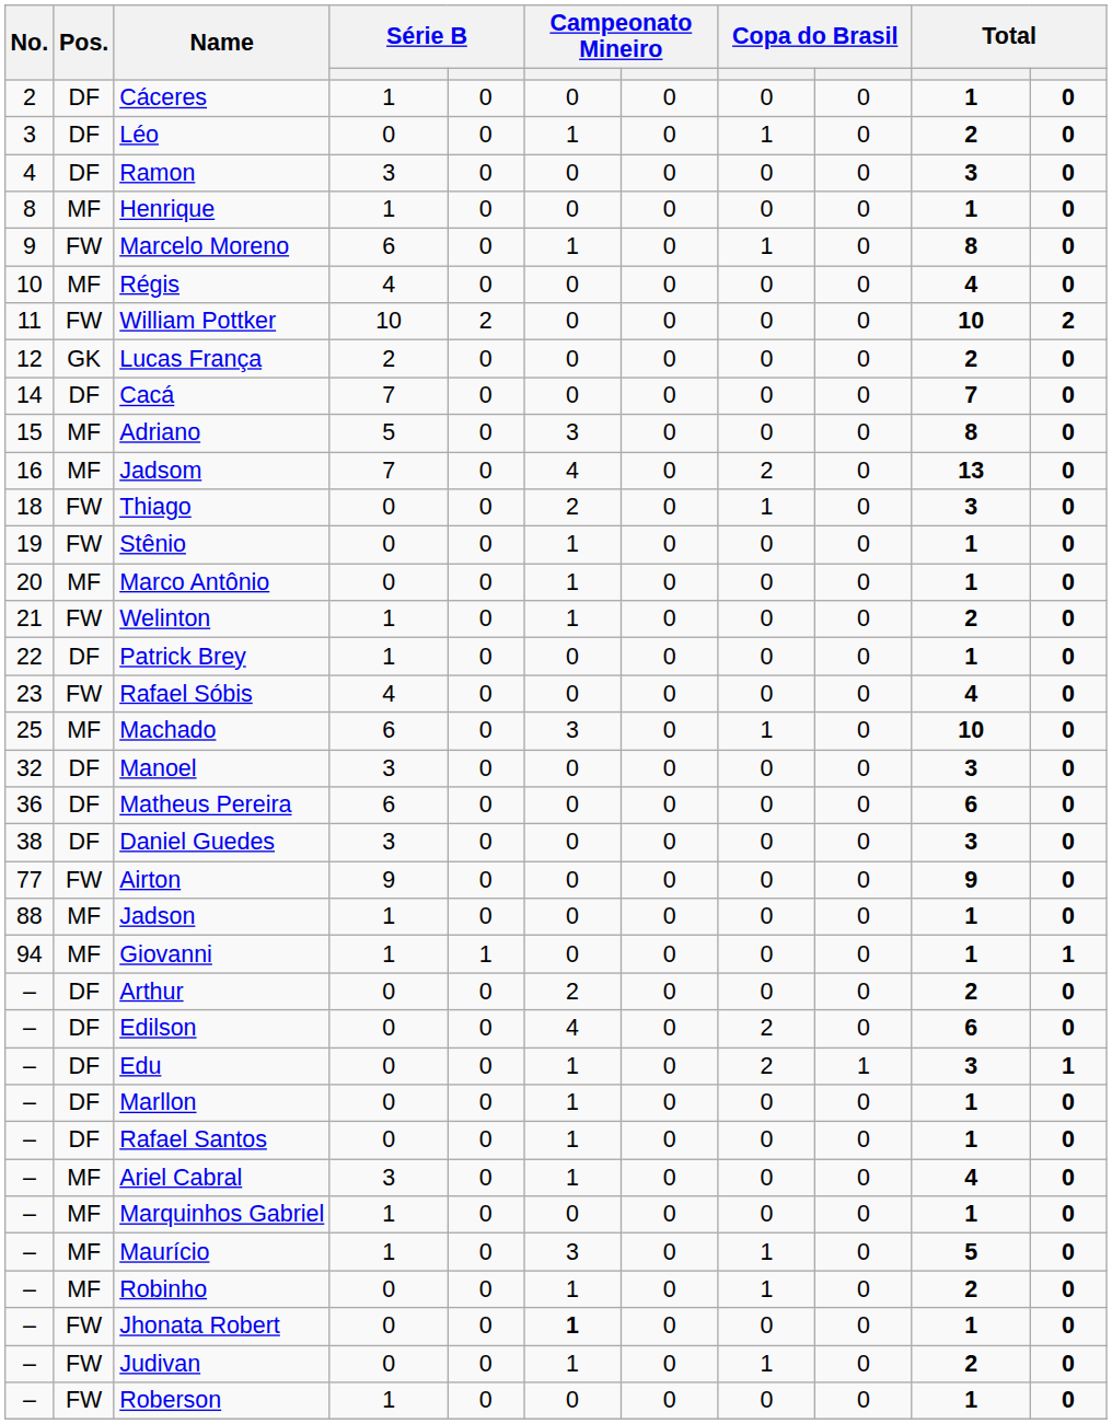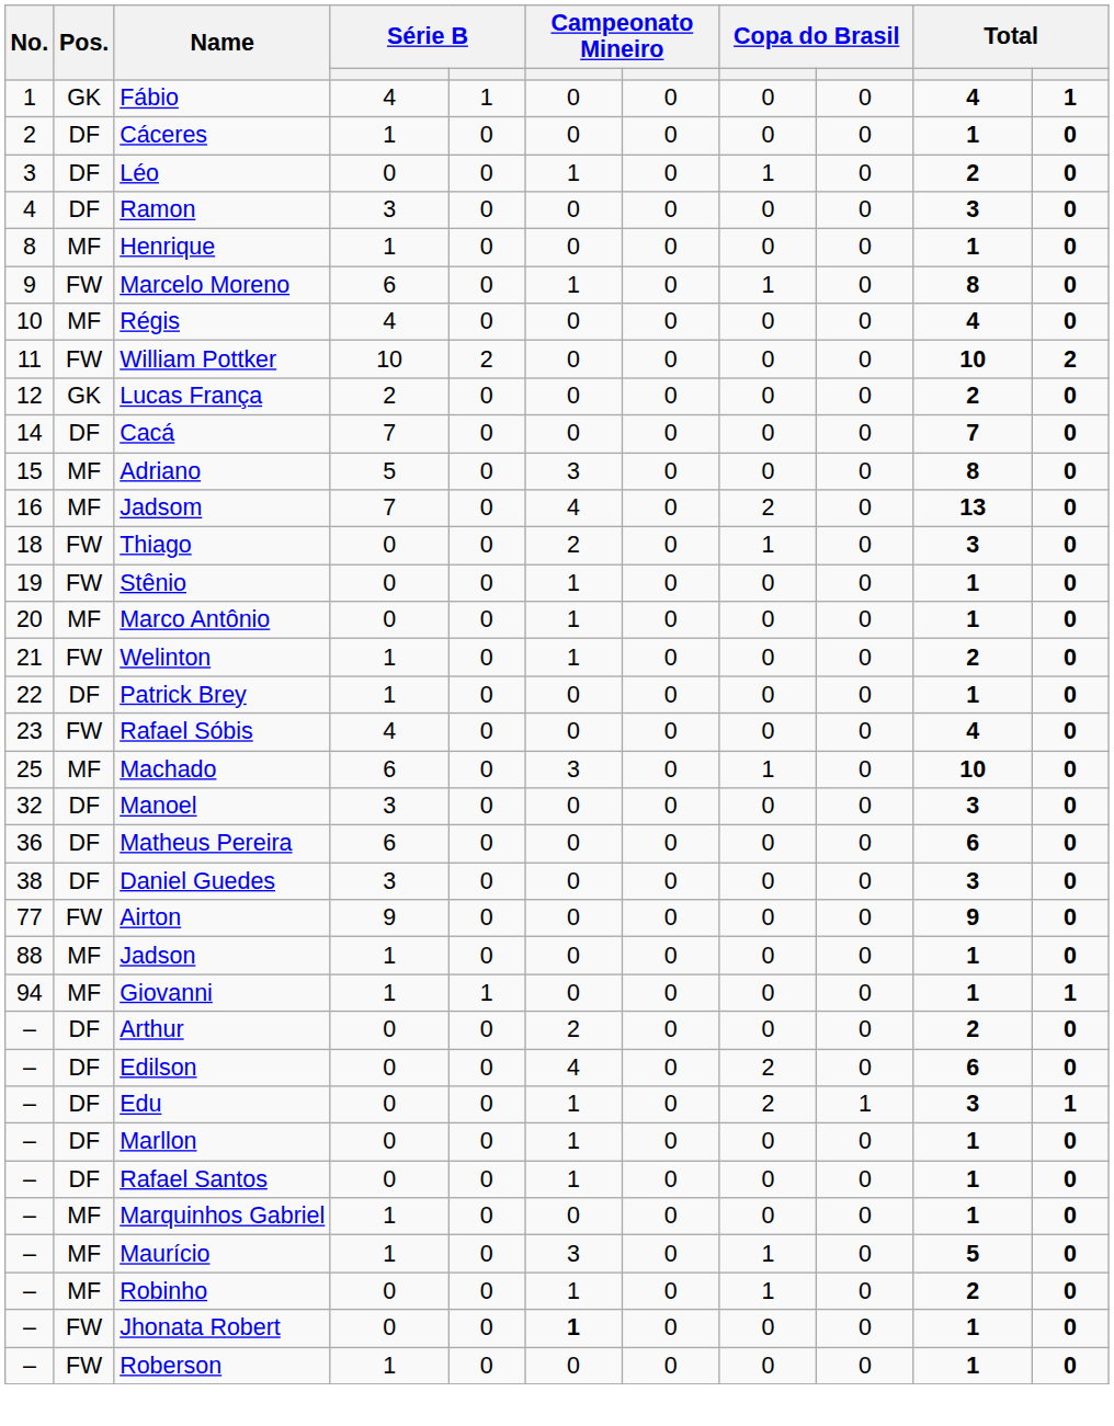 <table class="wikitable sortable" style="text-align: center;">
 <tr>
 <th rowspan="2">No.</th>
 <th rowspan="2">Pos.</th>
 <th rowspan="2">Name</th>
 <th colspan="2" width=125><a href='#'>Série B</a></th>
 <th colspan="2" width=125><a href='#'>Campeonato Mineiro</a></th>
 <th colspan="2" width=125><a href='#'>Copa do Brasil</a></th>
 <th colspan="2" width=125>Total</th>
 </tr>
 <tr>
 <th></th>
 <th></th>
 <th></th>
 <th></th>
 <th></th>
 <th></th>
 <th></th>
 <th></th>
+</tr>
+<tr>
+<td>1</td>
+<td>GK</td>
+<td align="left"> <a href='#'>Fábio</a></td>
+<td>4</td>
+<td>1</td>
+<td>0</td>
+<td>0</td>
+<td>0</td>
+<td>0</td>
+<td><strong>4</strong></td>
+<td><strong>1</strong></td>
 </tr>
 <tr>
 <td>2</td>
 <td>DF</td>
 <td align="left"> <a href='#'>Cáceres</a></td>
 <td>1</td>
 <td>0</td>
 <td>0</td>
 <td>0</td>
 <td>0</td>
 <td>0</td>
 <td><strong>1</strong></td>
 <td><strong>0</strong></td>
 </tr>
 <tr>
 <td>3</td>
 <td>DF</td>
 <td align="left"> <a href='#'>Léo</a></td>
 <td>0</td>
 <td>0</td>
 <td>1</td>
 <td>0</td>
 <td>1</td>
 <td>0</td>
 <td><strong>2</strong></td>
 <td><strong>0</strong></td>
 </tr>
 <tr>
 <td>4</td>
 <td>DF</td>
 <td align="left"> <a href='#'>Ramon</a></td>
 <td>3</td>
 <td>0</td>
 <td>0</td>
 <td>0</td>
 <td>0</td>
 <td>0</td>
 <td><strong>3</strong></td>
 <td><strong>0</strong></td>
 </tr>
 <tr>
 <td>8</td>
 <td>MF</td>
 <td align="left"> <a href='#'>Henrique</a></td>
 <td>1</td>
 <td>0</td>
 <td>0</td>
 <td>0</td>
 <td>0</td>
 <td>0</td>
 <td><strong>1</strong></td>
 <td><strong>0</strong></td>
 </tr>
 <tr>
 <td>9</td>
 <td>FW</td>
 <td align="left"> <a href='#'>Marcelo Moreno</a></td>
 <td>6</td>
 <td>0</td>
 <td>1</td>
 <td>0</td>
 <td>1</td>
 <td>0</td>
 <td><strong>8</strong></td>
 <td><strong>0</strong></td>
 </tr>
 <tr>
 <td>10</td>
 <td>MF</td>
 <td align="left"> <a href='#'>Régis</a></td>
 <td>4</td>
 <td>0</td>
 <td>0</td>
 <td>0</td>
 <td>0</td>
 <td>0</td>
 <td><strong>4</strong></td>
 <td><strong>0</strong></td>
 </tr>
 <tr>
 <td>11</td>
 <td>FW</td>
 <td align="left"> <a href='#'>William Pottker</a></td>
 <td>10</td>
 <td>2</td>
 <td>0</td>
 <td>0</td>
 <td>0</td>
 <td>0</td>
 <td><strong>10</strong></td>
 <td><strong>2</strong></td>
 </tr>
 <tr>
 <td>12</td>
 <td>GK</td>
 <td align="left"> <a href='#'>Lucas França</a></td>
 <td>2</td>
 <td>0</td>
 <td>0</td>
 <td>0</td>
 <td>0</td>
 <td>0</td>
 <td><strong>2</strong></td>
 <td><strong>0</strong></td>
 </tr>
 <tr>
 <td>14</td>
 <td>DF</td>
 <td align="left"> <a href='#'>Cacá</a></td>
 <td>7</td>
 <td>0</td>
 <td>0</td>
 <td>0</td>
 <td>0</td>
 <td>0</td>
 <td><strong>7</strong></td>
 <td><strong>0</strong></td>
 </tr>
 <tr>
 <td>15</td>
 <td>MF</td>
 <td align="left"> <a href='#'>Adriano</a></td>
 <td>5</td>
 <td>0</td>
 <td>3</td>
 <td>0</td>
 <td>0</td>
 <td>0</td>
 <td><strong>8</strong></td>
 <td><strong>0</strong></td>
 </tr>
 <tr>
 <td>16</td>
 <td>MF</td>
 <td align="left"> <a href='#'>Jadsom</a></td>
 <td>7</td>
 <td>0</td>
 <td>4</td>
 <td>0</td>
 <td>2</td>
 <td>0</td>
 <td><strong>13</strong></td>
 <td><strong>0</strong></td>
 </tr>
 <tr>
 <td>18</td>
 <td>FW</td>
 <td align="left"> <a href='#'>Thiago</a></td>
 <td>0</td>
 <td>0</td>
 <td>2</td>
 <td>0</td>
 <td>1</td>
 <td>0</td>
 <td><strong>3</strong></td>
 <td><strong>0</strong></td>
 </tr>
 <tr>
 <td>19</td>
 <td>FW</td>
 <td align="left"> <a href='#'>Stênio</a></td>
 <td>0</td>
 <td>0</td>
 <td>1</td>
 <td>0</td>
 <td>0</td>
 <td>0</td>
 <td><strong>1</strong></td>
 <td><strong>0</strong></td>
 </tr>
 <tr>
 <td>20</td>
 <td>MF</td>
 <td align="left"> <a href='#'>Marco Antônio</a></td>
 <td>0</td>
 <td>0</td>
 <td>1</td>
 <td>0</td>
 <td>0</td>
 <td>0</td>
 <td><strong>1</strong></td>
 <td><strong>0</strong></td>
 </tr>
 <tr>
 <td>21</td>
 <td>FW</td>
 <td align="left"> <a href='#'>Welinton</a></td>
 <td>1</td>
 <td>0</td>
 <td>1</td>
 <td>0</td>
 <td>0</td>
 <td>0</td>
 <td><strong>2</strong></td>
 <td><strong>0</strong></td>
 </tr>
 <tr>
 <td>22</td>
 <td>DF</td>
 <td align="left"> <a href='#'>Patrick Brey</a></td>
 <td>1</td>
 <td>0</td>
 <td>0</td>
 <td>0</td>
 <td>0</td>
 <td>0</td>
 <td><strong>1</strong></td>
 <td><strong>0</strong></td>
 </tr>
 <tr>
 <td>23</td>
 <td>FW</td>
 <td align="left"> <a href='#'>Rafael Sóbis</a></td>
 <td>4</td>
 <td>0</td>
 <td>0</td>
 <td>0</td>
 <td>0</td>
 <td>0</td>
 <td><strong>4</strong></td>
 <td><strong>0</strong></td>
 </tr>
 <tr>
 <td>25</td>
 <td>MF</td>
 <td align="left"> <a href='#'>Machado</a></td>
 <td>6</td>
 <td>0</td>
 <td>3</td>
 <td>0</td>
 <td>1</td>
 <td>0</td>
 <td><strong>10</strong></td>
 <td><strong>0</strong></td>
 </tr>
 <tr>
 <td>32</td>
 <td>DF</td>
 <td align="left"> <a href='#'>Manoel</a></td>
 <td>3</td>
 <td>0</td>
 <td>0</td>
 <td>0</td>
 <td>0</td>
 <td>0</td>
 <td><strong>3</strong></td>
 <td><strong>0</strong></td>
 </tr>
 <tr>
 <td>36</td>
 <td>DF</td>
 <td align="left"> <a href='#'>Matheus Pereira</a></td>
 <td>6</td>
 <td>0</td>
 <td>0</td>
 <td>0</td>
 <td>0</td>
 <td>0</td>
 <td><strong>6</strong></td>
 <td><strong>0</strong></td>
 </tr>
 <tr>
 <td>38</td>
 <td>DF</td>
 <td align="left"> <a href='#'>Daniel Guedes</a></td>
 <td>3</td>
 <td>0</td>
 <td>0</td>
 <td>0</td>
 <td>0</td>
 <td>0</td>
 <td><strong>3</strong></td>
 <td><strong>0</strong></td>
 </tr>
 <tr>
 <td>77</td>
 <td>FW</td>
 <td align="left"> <a href='#'>Airton</a></td>
 <td>9</td>
 <td>0</td>
 <td>0</td>
 <td>0</td>
 <td>0</td>
 <td>0</td>
 <td><strong>9</strong></td>
 <td><strong>0</strong></td>
 </tr>
 <tr>
 <td>88</td>
 <td>MF</td>
 <td align="left"> <a href='#'>Jadson</a></td>
 <td>1</td>
 <td>0</td>
 <td>0</td>
 <td>0</td>
 <td>0</td>
 <td>0</td>
 <td><strong>1</strong></td>
 <td><strong>0</strong></td>
 </tr>
 <tr>
 <td>94</td>
 <td>MF</td>
 <td align="left"> <a href='#'>Giovanni</a></td>
 <td>1</td>
 <td>1</td>
 <td>0</td>
 <td>0</td>
 <td>0</td>
 <td>0</td>
 <td><strong>1</strong></td>
 <td><strong>1</strong></td>
 </tr>
 <tr>
 <td>–</td>
 <td>DF</td>
 <td align="left"> <a href='#'>Arthur</a></td>
 <td>0</td>
 <td>0</td>
 <td>2</td>
 <td>0</td>
 <td>0</td>
 <td>0</td>
 <td><strong>2</strong></td>
 <td><strong>0</strong></td>
 </tr>
 <tr>
 <td>–</td>
 <td>DF</td>
 <td align="left"> <a href='#'>Edilson</a></td>
 <td>0</td>
 <td>0</td>
 <td>4</td>
 <td>0</td>
 <td>2</td>
 <td>0</td>
 <td><strong>6</strong></td>
 <td><strong>0</strong></td>
 </tr>
 <tr>
 <td>–</td>
 <td>DF</td>
 <td align="left"> <a href='#'>Edu</a></td>
 <td>0</td>
 <td>0</td>
 <td>1</td>
 <td>0</td>
 <td>2</td>
 <td>1</td>
 <td><strong>3</strong></td>
 <td><strong>1</strong></td>
 </tr>
 <tr>
 <td>–</td>
 <td>DF</td>
 <td align="left"> <a href='#'>Marllon</a></td>
 <td>0</td>
 <td>0</td>
 <td>1</td>
 <td>0</td>
 <td>0</td>
 <td>0</td>
 <td><strong>1</strong></td>
 <td><strong>0</strong></td>
 </tr>
 <tr>
 <td>–</td>
 <td>DF</td>
 <td align="left"> <a href='#'>Rafael Santos</a></td>
 <td>0</td>
 <td>0</td>
 <td>1</td>
 <td>0</td>
 <td>0</td>
 <td>0</td>
 <td><strong>1</strong></td>
 <td><strong>0</strong></td>
 </tr>
 <tr>
 <td>–</td>
 <td>MF</td>
-<td align="left"> <a href='#'>Ariel Cabral</a></td>
-<td>3</td>
-<td>0</td>
-<td>1</td>
-<td>0</td>
-<td>0</td>
-<td>0</td>
-<td><strong>4</strong></td>
-<td><strong>0</strong></td>
-</tr>
-<tr>
-<td>–</td>
-<td>MF</td>
 <td align="left"> <a href='#'>Marquinhos Gabriel</a></td>
 <td>1</td>
 <td>0</td>
 <td>0</td>
 <td>0</td>
 <td>0</td>
 <td>0</td>
 <td><strong>1</strong></td>
 <td><strong>0</strong></td>
 </tr>
 <tr>
 <td>–</td>
 <td>MF</td>
 <td align="left"> <a href='#'>Maurício</a></td>
 <td>1</td>
 <td>0</td>
 <td>3</td>
 <td>0</td>
 <td>1</td>
 <td>0</td>
 <td><strong>5</strong></td>
 <td><strong>0</strong></td>
 </tr>
 <tr>
 <td>–</td>
 <td>MF</td>
 <td align="left"> <a href='#'>Robinho</a></td>
 <td>0</td>
 <td>0</td>
 <td>1</td>
 <td>0</td>
 <td>1</td>
 <td>0</td>
 <td><strong>2</strong></td>
 <td><strong>0</strong></td>
 </tr>
 <tr>
 <td>–</td>
 <td>FW</td>
 <td align="left"> <a href='#'>Jhonata Robert</a></td>
 <td>0</td>
 <td>0</td>
 <td><strong>1</strong></td>
 <td>0</td>
 <td>0</td>
 <td>0</td>
 <td><strong>1</strong></td>
 <td><strong>0</strong></td>
 </tr>
 <tr>
 <td>–</td>
 <td>FW</td>
-<td align="left"> <a href='#'>Judivan</a></td>
-<td>0</td>
-<td>0</td>
-<td>1</td>
-<td>0</td>
-<td>1</td>
-<td>0</td>
-<td><strong>2</strong></td>
-<td><strong>0</strong></td>
-</tr>
-<tr>
-<td>–</td>
-<td>FW</td>
 <td align="left"> <a href='#'>Roberson</a></td>
 <td>1</td>
 <td>0</td>
 <td>0</td>
 <td>0</td>
 <td>0</td>
 <td>0</td>
 <td><strong>1</strong></td>
 <td><strong>0</strong></td>
 </tr>
 <tr>
 </tr>
 </table>
